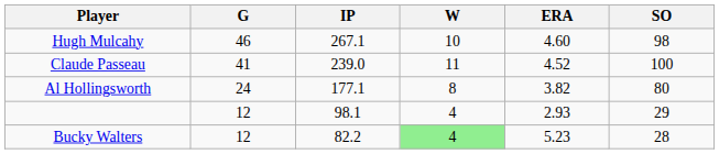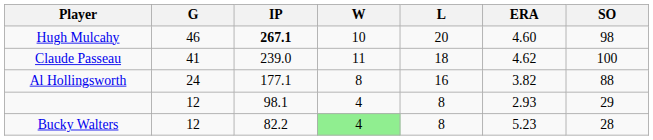 <table class="wikitable sortable">
 <tr>
 <th bgcolor="#DDDDFF" width="16%">Player</th>
 <th bgcolor="#DDDDFF" width="9%">G</th>
 <th bgcolor="#DDDDFF" width="9%">IP</th>
 <th bgcolor="#DDDDFF" width="9%">W</th>
+<th bgcolor="#DDDDFF" width="9%">L</th>
 <th bgcolor="#DDDDFF" width="9%">ERA</th>
 <th bgcolor="#DDDDFF" width="9%">SO</th>
 </tr>
 <tr align="center">
 <td><a href='#'>Hugh Mulcahy</a></td>
 <td>46</td>
-<td>267.1</td>
+<td><strong>267.1</strong></td>
 <td>10</td>
+<td>20</td>
 <td>4.60</td>
 <td>98</td>
 </tr>
 <tr align=center>
 <td><a href='#'>Claude Passeau</a></td>
 <td>41</td>
 <td>239.0</td>
 <td>11</td>
-<td>4.52</td>
+<td>18</td>
+<td>4.62</td>
 <td>100</td>
 </tr>
 <tr align=center>
 <td><a href='#'>Al Hollingsworth</a></td>
 <td>24</td>
 <td>177.1</td>
 <td>8</td>
+<td>16</td>
 <td>3.82</td>
-<td>80</td>
+<td>88</td>
 </tr>
 <tr align=center>
 <td></td>
 <td>12</td>
 <td>98.1</td>
 <td>4</td>
+<td>8</td>
 <td>2.93</td>
 <td>29</td>
 </tr>
 <tr align="center">
 <td><a href='#'>Bucky Walters</a></td>
 <td>12</td>
 <td>82.2</td>
 <td style="background: lightgreen;">4</td>
+<td>8</td>
 <td>5.23</td>
 <td>28</td>
 </tr>
 </table>
